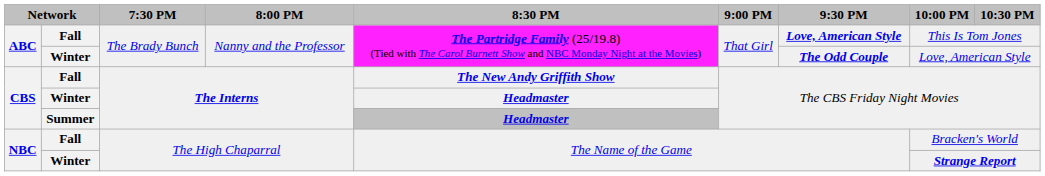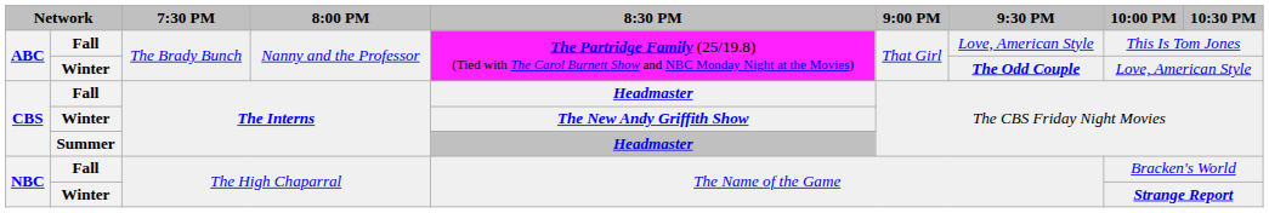 <table class="wikitable plainrowheaders" style="width:100%; margin:auto; text-align:center;">
 <tr>
 <th colspan="2" style="background-color:#C0C0C0;text-align:center">Network</th>
 <th style="background-color:#C0C0C0;text-align:center">7:30 PM</th>
 <th style="background-color:#C0C0C0;text-align:center">8:00 PM</th>
 <th style="background-color:#C0C0C0;text-align:center">8:30 PM</th>
 <th style="background-color:#C0C0C0;text-align:center">9:00 PM</th>
 <th style="background-color:#C0C0C0;text-align:center">9:30 PM</th>
 <th style="background-color:#C0C0C0;text-align:center">10:00 PM</th>
 <th style="background-color:#C0C0C0;text-align:center">10:30 PM</th>
 </tr>
 <tr>
 <th bgcolor="#C0C0C0" rowspan="2"><a href='#'>ABC</a></th>
 <th>Fall</th>
 <td bgcolor="#F0F0F0" rowspan="2"><em><a href='#'>The Brady Bunch</a></em></td>
 <td bgcolor="#F0F0F0" rowspan="2"><em><a href='#'>Nanny and the Professor</a></em></td>
 <td bgcolor="#FF22FF" rowspan="2"><strong><em><a href='#'>The Partridge Family</a></em></strong> (25/19.8)<br><small>(Tied with <em><a href='#'>The Carol Burnett Show</a></em> and <a href='#'>NBC Monday Night at the Movies</a>)</small></td>
 <td bgcolor="#F0F0F0" rowspan="2"><em><a href='#'>That Girl</a></em></td>
-<td bgcolor="#F0F0F0"><strong><em><a href='#'>Love, American Style</a></em></strong></td>
+<td bgcolor="#F0F0F0"><em><a href='#'>Love, American Style</a></em></td>
 <td bgcolor="#F0F0F0" colspan="2"><em><a href='#'>This Is Tom Jones</a></em></td>
 </tr>
 <tr>
 <th>Winter</th>
 <td bgcolor="#F0F0F0"><strong><em><a href='#'>The Odd Couple</a></em></strong></td>
 <td bgcolor="#F0F0F0" colspan="2"><em><a href='#'>Love, American Style</a></em></td>
 </tr>
 <tr>
 <th bgcolor="#C0C0C0" rowspan="3"><a href='#'>CBS</a></th>
 <th>Fall</th>
 <td bgcolor="#F0F0F0" colspan="2" rowspan="3"><strong><em><a href='#'>The Interns</a></em></strong></td>
-<td bgcolor="#F0F0F0"><strong><em><a href='#'>The New Andy Griffith Show</a></em></strong></td>
+<td bgcolor="#F0F0F0"><strong><em><a href='#'>Headmaster</a></em></strong></td>
 <td bgcolor="#F0F0F0" colspan="4" rowspan="3"><em>The CBS Friday Night Movies</em></td>
 </tr>
 <tr>
 <th>Winter</th>
-<td bgcolor="#F0F0F0"><strong><em><a href='#'>Headmaster</a></em></strong></td>
+<td bgcolor="#F0F0F0"><strong><em><a href='#'>The New Andy Griffith Show</a></em></strong></td>
 </tr>
 <tr>
 <th>Summer</th>
 <td bgcolor="#C0C0C0"><strong><em><a href='#'>Headmaster</a></em></strong> </td>
 </tr>
 <tr>
 <th bgcolor="#C0C0C0" rowspan="2"><a href='#'>NBC</a></th>
 <th>Fall</th>
 <td bgcolor="#F0F0F0" colspan="2" rowspan="2"><em><a href='#'>The High Chaparral</a></em></td>
 <td bgcolor="#F0F0F0" colspan="3" rowspan="2"><em><a href='#'>The Name of the Game</a></em></td>
 <td bgcolor="#F0F0F0" colspan="2"><em><a href='#'>Bracken's World</a></em></td>
 </tr>
 <tr>
 <th>Winter</th>
 <td bgcolor="#F0F0F0" colspan="2"><strong><em><a href='#'>Strange Report</a></em></strong></td>
 </tr>
 </table>
